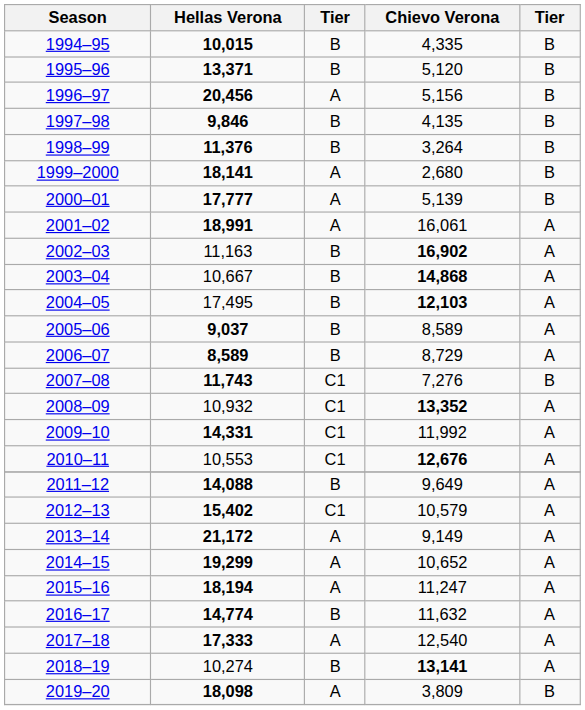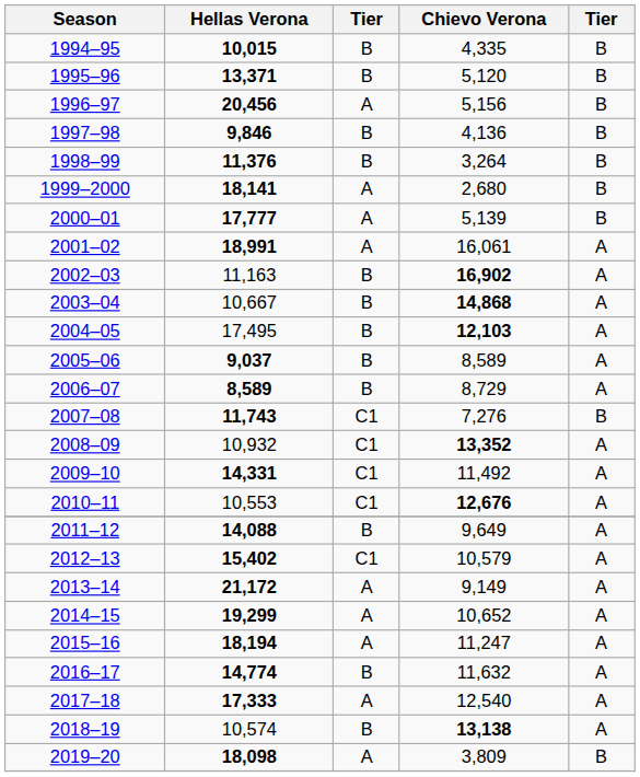 <table class="wikitable" style=font-size:90% text-align: center width=40%>
 <tr>
 <th rowspan=1 width=7%><strong>Season</strong></th>
 <th rowspan=1 width=8%><strong>Hellas Verona</strong></th>
 <th rowspan=1 width=2%><strong>Tier</strong></th>
 <th rowspan=1 width=8%><strong>Chievo Verona</strong></th>
 <th rowspan=1 width=2%><strong>Tier</strong></th>
 </tr>
 <tr>
 <td align=center><a href='#'>1994–95</a></td>
 <td align=center><strong>10,015</strong></td>
 <td align=center>B</td>
 <td align=center>4,335</td>
 <td align=center>B</td>
 </tr>
 <tr>
 <td align=center><a href='#'>1995–96</a></td>
 <td align=center><strong>13,371</strong></td>
 <td align=center>B</td>
 <td align=center>5,120</td>
 <td align=center>B</td>
 </tr>
 <tr>
 <td align=center><a href='#'>1996–97</a></td>
 <td align=center><strong>20,456</strong></td>
 <td align=center>A</td>
 <td align=center>5,156</td>
 <td align=center>B</td>
 </tr>
 <tr>
 <td align=center><a href='#'>1997–98</a></td>
 <td align=center><strong>9,846</strong></td>
 <td align=center>B</td>
-<td align=center>4,135</td>
+<td align=center>4,136</td>
 <td align=center>B</td>
 </tr>
 <tr>
 <td align=center><a href='#'>1998–99</a></td>
 <td align=center><strong>11,376</strong></td>
 <td align=center>B</td>
 <td align=center>3,264</td>
 <td align=center>B</td>
 </tr>
 <tr>
 <td align=center><a href='#'>1999–2000</a></td>
 <td align=center><strong>18,141</strong></td>
 <td align=center>A</td>
 <td align=center>2,680</td>
 <td align=center>B</td>
 </tr>
 <tr>
 <td align=center><a href='#'>2000–01</a></td>
 <td align=center><strong>17,777</strong></td>
 <td align=center>A</td>
 <td align=center>5,139</td>
 <td align=center>B</td>
 </tr>
 <tr>
 <td align=center><a href='#'>2001–02</a></td>
 <td align=center><strong>18,991</strong></td>
 <td align=center>A</td>
 <td align=center>16,061</td>
 <td align=center>A</td>
 </tr>
 <tr>
 <td align=center><a href='#'>2002–03</a></td>
 <td align=center>11,163</td>
 <td align=center>B</td>
 <td align=center><strong>16,902	</strong></td>
 <td align=center>A</td>
 </tr>
 <tr>
 <td align=center><a href='#'>2003–04</a></td>
 <td align=center>10,667</td>
 <td align=center>B</td>
 <td align=center><strong>14,868</strong></td>
 <td align=center>A</td>
 </tr>
 <tr>
 <td align=center><a href='#'>2004–05</a></td>
 <td align=center>17,495</td>
 <td align=center>B</td>
 <td align=center><strong>12,103</strong></td>
 <td align=center>A</td>
 </tr>
 <tr>
 <td align=center><a href='#'>2005–06</a></td>
 <td align=center><strong>9,037</strong></td>
 <td align=center>B</td>
 <td align=center>8,589</td>
 <td align=center>A</td>
 </tr>
 <tr>
 <td align=center><a href='#'>2006–07</a></td>
 <td align=center><strong>8,589</strong></td>
 <td align=center>B</td>
 <td align=center>8,729</td>
 <td align=center>A</td>
 </tr>
 <tr>
 <td align=center><a href='#'>2007–08</a></td>
 <td align=center><strong>11,743</strong></td>
 <td align=center>C1</td>
 <td align=center>7,276</td>
 <td align=center>B</td>
 </tr>
 <tr>
 <td align=center><a href='#'>2008–09</a></td>
 <td align=center>10,932</td>
 <td align=center>C1</td>
 <td align=center><strong>13,352</strong></td>
 <td align=center>A</td>
 </tr>
 <tr>
 <td align=center><a href='#'>2009–10</a></td>
 <td align=center><strong>14,331</strong></td>
 <td align=center>C1</td>
-<td align=center>11,992</td>
+<td align=center>11,492</td>
 <td align=center>A</td>
 </tr>
 <tr>
 <td align=center><a href='#'>2010–11</a></td>
 <td align=center>10,553</td>
 <td align=center>C1</td>
 <td align=center><strong>12,676</strong></td>
 <td align=center>A</td>
 </tr>
 <tr>
 </tr>
 <tr>
 <td align=center><a href='#'>2011–12</a></td>
 <td align=center><strong>14,088</strong></td>
 <td align=center>B</td>
 <td align=center>9,649</td>
 <td align=center>A</td>
 </tr>
 <tr>
 <td align=center><a href='#'>2012–13</a></td>
 <td align=center><strong>15,402</strong></td>
 <td align=center>C1</td>
 <td align=center>10,579</td>
 <td align=center>A</td>
 </tr>
 <tr>
 <td align=center><a href='#'>2013–14</a></td>
 <td align=center><strong>21,172</strong></td>
 <td align=center>A</td>
 <td align=center>9,149</td>
 <td align=center>A</td>
 </tr>
 <tr>
 <td align=center><a href='#'>2014–15</a></td>
 <td align=center><strong>19,299</strong></td>
 <td align=center>A</td>
 <td align=center>10,652</td>
 <td align=center>A</td>
 </tr>
 <tr>
 <td align=center><a href='#'>2015–16</a></td>
 <td align=center><strong>18,194</strong></td>
 <td align=center>A</td>
 <td align=center>11,247</td>
 <td align=center>A</td>
 </tr>
 <tr>
 <td align=center><a href='#'>2016–17</a></td>
 <td align=center><strong>14,774</strong></td>
 <td align=center>B</td>
 <td align=center>11,632</td>
 <td align=center>A</td>
 </tr>
 <tr>
 <td align=center><a href='#'>2017–18</a></td>
 <td align=center><strong>17,333</strong></td>
 <td align=center>A</td>
 <td align=center>12,540</td>
 <td align=center>A</td>
 </tr>
 <tr>
 <td align=center><a href='#'>2018–19</a></td>
-<td align=center>10,274</td>
+<td align=center>10,574</td>
 <td align=center>B</td>
-<td align=center><strong>13,141</strong></td>
+<td align=center><strong>13,138</strong></td>
 <td align=center>A</td>
 </tr>
 <tr>
 <td align=center><a href='#'>2019–20</a></td>
 <td align=center><strong>18,098</strong></td>
 <td align=center>A</td>
 <td align=center>3,809</td>
 <td align=center>B</td>
 </tr>
 <tr>
 </tr>
 </table>
